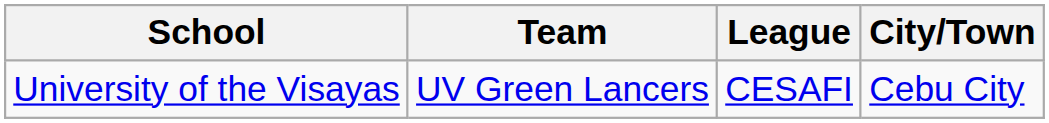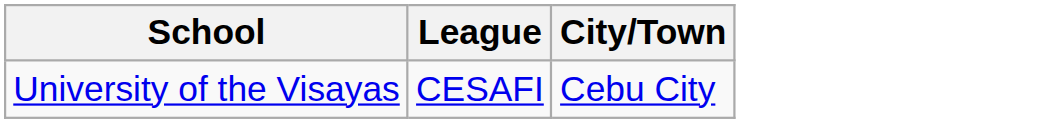 <table class="wikitable">
 <tr>
 <th>School</th>
-<th>Team</th>
 <th>League</th>
 <th>City/Town</th>
 </tr>
 <tr>
 <td><a href='#'>University of the Visayas</a></td>
-<td><a href='#'>UV Green Lancers</a></td>
 <td><a href='#'>CESAFI</a></td>
 <td><a href='#'>Cebu City</a></td>
 </tr>
 </table>
